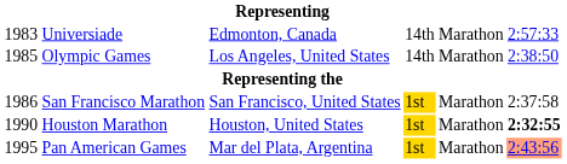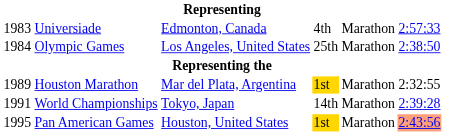 <table>
 <tr>
 <th colspan="6">Representing </th>
 </tr>
 <tr>
 <td>1983</td>
 <td><a href='#'>Universiade</a></td>
 <td><a href='#'>Edmonton, Canada</a></td>
-<td>14th</td>
+<td>4th</td>
 <td>Marathon</td>
 <td><a href='#'>2:57:33</a></td>
 </tr>
 <tr>
-<td>1985</td>
+<td>1984</td>
 <td><a href='#'>Olympic Games</a></td>
 <td><a href='#'>Los Angeles, United States</a></td>
-<td>14th</td>
+<td>25th</td>
 <td>Marathon</td>
 <td><a href='#'>2:38:50</a></td>
 </tr>
 <tr>
 <th colspan="6">Representing the </th>
 </tr>
 <tr>
-<td>1986</td>
-<td><a href='#'>San Francisco Marathon</a></td>
-<td><a href='#'>San Francisco, United States</a></td>
-<td bgcolor=gold>1st</td>
+<td>1989</td>
+<td><a href='#'>Houston Marathon</a></td>
+<td><a href='#'>Mar del Plata, Argentina</a></td>
+<td bgcolor="gold">1st</td>
 <td>Marathon</td>
-<td>2:37:58</td>
+<td>2:32:55</td>
 </tr>
 <tr>
-<td>1990</td>
-<td><a href='#'>Houston Marathon</a></td>
-<td><a href='#'>Houston, United States</a></td>
-<td bgcolor="gold">1st</td>
+<td>1991</td>
+<td><a href='#'>World Championships</a></td>
+<td><a href='#'>Tokyo, Japan</a></td>
+<td>14th</td>
 <td>Marathon</td>
-<td><strong>2:32:55</strong></td>
+<td><a href='#'>2:39:28</a></td>
 </tr>
 <tr>
 <td>1995</td>
 <td><a href='#'>Pan American Games</a></td>
-<td><a href='#'>Mar del Plata, Argentina</a></td>
+<td><a href='#'>Houston, United States</a></td>
 <td bgcolor=gold>1st</td>
 <td>Marathon</td>
 <td style="background: lightsalmon;"><a href='#'>2:43:56</a></td>
 </tr>
 </table>
